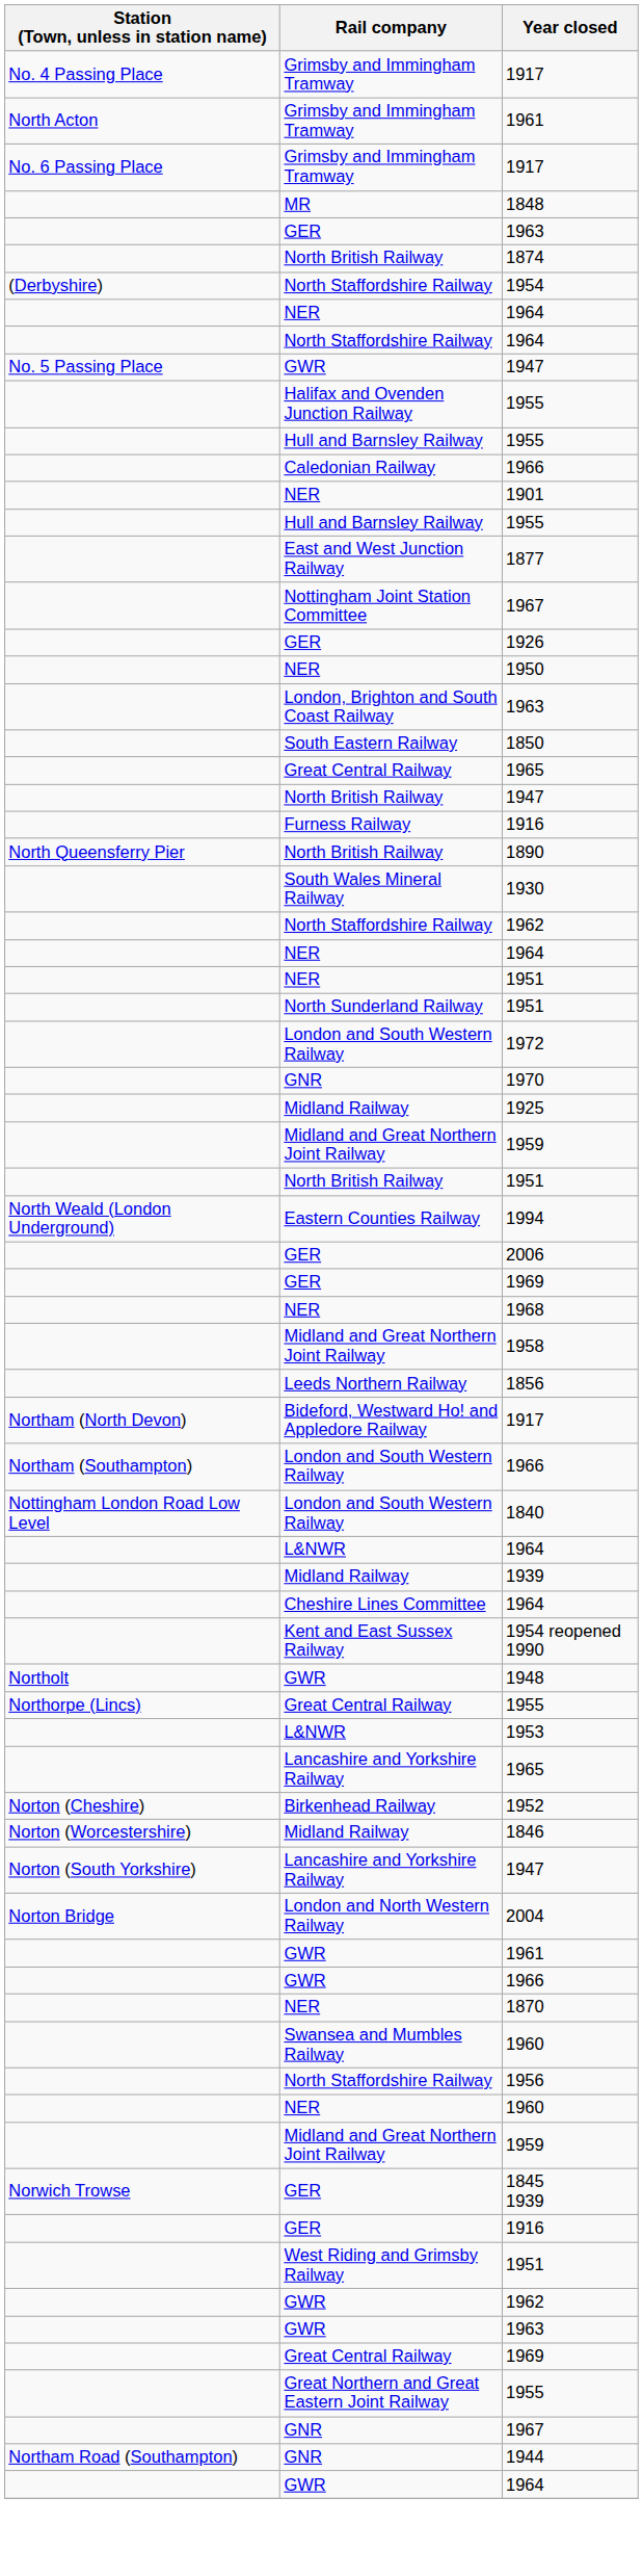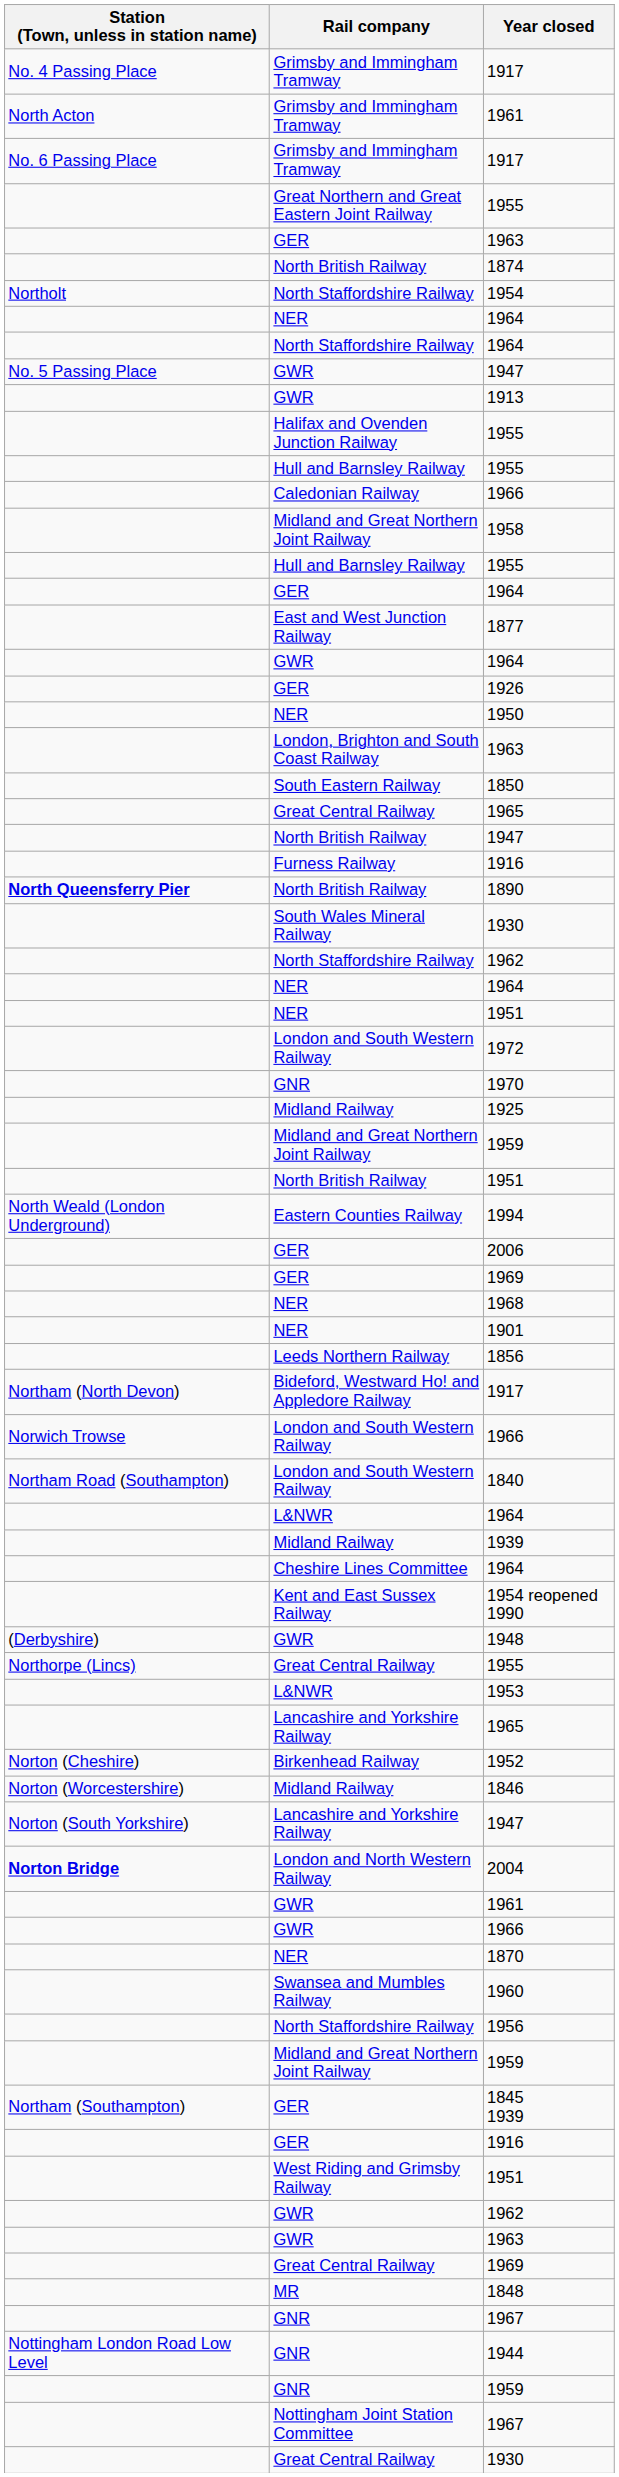 <table class="wikitable sortable">
 <tr>
 <th style="width:250px">Station<br>(Town, unless in station name)</th>
 <th style="width:200px">Rail company</th>
 <th style="width:120px">Year closed</th>
 </tr>
 <tr>
 <td><a href='#'>No. 4 Passing Place</a></td>
 <td><a href='#'>Grimsby and Immingham Tramway</a></td>
 <td>1917</td>
 </tr>
 <tr>
 <td><a href='#'>North Acton</a></td>
 <td><a href='#'>Grimsby and Immingham Tramway</a></td>
 <td>1961</td>
 </tr>
 <tr>
 <td><a href='#'>No. 6 Passing Place</a></td>
 <td><a href='#'>Grimsby and Immingham Tramway</a></td>
 <td>1917</td>
 </tr>
 <tr>
 <td></td>
-<td><a href='#'>MR</a></td>
-<td>1848</td>
+<td><a href='#'>Great Northern and Great Eastern Joint Railway</a></td>
+<td>1955</td>
 </tr>
 <tr>
 <td></td>
 <td><a href='#'>GER</a></td>
 <td>1963</td>
 </tr>
 <tr>
 <td></td>
 <td><a href='#'>North British Railway</a></td>
 <td>1874</td>
 </tr>
 <tr>
-<td> (<a href='#'>Derbyshire</a>)</td>
+<td><a href='#'>Northolt</a></td>
 <td><a href='#'>North Staffordshire Railway</a></td>
 <td>1954</td>
 </tr>
 <tr>
 <td></td>
 <td><a href='#'>NER</a></td>
 <td>1964</td>
 </tr>
 <tr>
 <td></td>
 <td><a href='#'>North Staffordshire Railway</a></td>
 <td>1964</td>
 </tr>
 <tr>
 <td><a href='#'>No. 5 Passing Place</a></td>
 <td><a href='#'>GWR</a></td>
 <td>1947</td>
 </tr>
 <tr>
 <td></td>
+<td><a href='#'>GWR</a></td>
+<td>1913</td>
+</tr>
+<tr>
+<td></td>
 <td><a href='#'>Halifax and Ovenden Junction Railway</a></td>
 <td>1955</td>
 </tr>
 <tr>
 <td></td>
 <td><a href='#'>Hull and Barnsley Railway</a></td>
 <td>1955</td>
 </tr>
 <tr>
 <td></td>
 <td><a href='#'>Caledonian Railway</a></td>
 <td>1966</td>
 </tr>
 <tr>
 <td></td>
-<td><a href='#'>NER</a></td>
-<td>1901</td>
+<td><a href='#'>Midland and Great Northern Joint Railway</a></td>
+<td>1958</td>
 </tr>
 <tr>
 <td></td>
 <td><a href='#'>Hull and Barnsley Railway</a></td>
 <td>1955</td>
 </tr>
 <tr>
 <td></td>
+<td><a href='#'>GER</a></td>
+<td>1964</td>
+</tr>
+<tr>
+<td></td>
 <td><a href='#'>East and West Junction Railway</a></td>
 <td>1877</td>
 </tr>
 <tr>
 <td></td>
-<td><a href='#'>Nottingham Joint Station Committee</a></td>
-<td>1967</td>
+<td><a href='#'>GWR</a></td>
+<td>1964</td>
 </tr>
 <tr>
 <td></td>
 <td><a href='#'>GER</a></td>
 <td>1926</td>
 </tr>
 <tr>
 <td></td>
 <td><a href='#'>NER</a></td>
 <td>1950</td>
 </tr>
 <tr>
 <td></td>
 <td><a href='#'>London, Brighton and South Coast Railway</a></td>
 <td>1963</td>
 </tr>
 <tr>
 <td></td>
 <td><a href='#'>South Eastern Railway</a></td>
 <td>1850</td>
 </tr>
 <tr>
 <td></td>
 <td><a href='#'>Great Central Railway</a></td>
 <td>1965</td>
 </tr>
 <tr>
 <td></td>
 <td><a href='#'>North British Railway</a></td>
 <td>1947</td>
 </tr>
 <tr>
 <td></td>
 <td><a href='#'>Furness Railway</a></td>
 <td>1916</td>
 </tr>
 <tr>
-<td><a href='#'>North Queensferry Pier</a></td>
+<td><strong><a href='#'>North Queensferry Pier</a></strong></td>
 <td><a href='#'>North British Railway</a></td>
 <td>1890</td>
 </tr>
 <tr>
 <td></td>
 <td><a href='#'>South Wales Mineral Railway</a></td>
 <td>1930</td>
 </tr>
 <tr>
 <td></td>
 <td><a href='#'>North Staffordshire Railway</a></td>
 <td>1962</td>
 </tr>
 <tr>
 <td></td>
 <td><a href='#'>NER</a></td>
 <td>1964</td>
 </tr>
 <tr>
 <td></td>
 <td><a href='#'>NER</a></td>
-<td>1951</td>
-</tr>
-<tr>
-<td></td>
-<td><a href='#'>North Sunderland Railway</a></td>
 <td>1951</td>
 </tr>
 <tr>
 <td></td>
 <td><a href='#'>London and South Western Railway</a></td>
 <td>1972</td>
 </tr>
 <tr>
 <td></td>
 <td><a href='#'>GNR</a></td>
 <td>1970</td>
 </tr>
 <tr>
 <td></td>
 <td><a href='#'>Midland Railway</a></td>
 <td>1925</td>
 </tr>
 <tr>
 <td></td>
 <td><a href='#'>Midland and Great Northern Joint Railway</a></td>
 <td>1959</td>
 </tr>
 <tr>
 <td></td>
 <td><a href='#'>North British Railway</a></td>
 <td>1951</td>
 </tr>
 <tr>
 <td><a href='#'>North Weald (London Underground)</a></td>
 <td><a href='#'>Eastern Counties Railway</a></td>
 <td>1994</td>
 </tr>
 <tr>
 <td></td>
 <td><a href='#'>GER</a></td>
 <td>2006</td>
 </tr>
 <tr>
 <td></td>
 <td><a href='#'>GER</a></td>
 <td>1969</td>
 </tr>
 <tr>
 <td></td>
 <td><a href='#'>NER</a></td>
 <td>1968</td>
 </tr>
 <tr>
 <td></td>
-<td><a href='#'>Midland and Great Northern Joint Railway</a></td>
-<td>1958</td>
+<td><a href='#'>NER</a></td>
+<td>1901</td>
 </tr>
 <tr>
 <td></td>
 <td><a href='#'>Leeds Northern Railway</a></td>
 <td>1856</td>
 </tr>
 <tr>
 <td><a href='#'>Northam</a> (<a href='#'>North Devon</a>)</td>
 <td><a href='#'>Bideford, Westward Ho! and Appledore Railway</a></td>
 <td>1917</td>
 </tr>
 <tr>
-<td><a href='#'>Northam</a> (<a href='#'>Southampton</a>)</td>
+<td><a href='#'>Norwich Trowse</a></td>
 <td><a href='#'>London and South Western Railway</a></td>
 <td>1966</td>
 </tr>
 <tr>
-<td><a href='#'>Nottingham London Road Low Level</a></td>
+<td><a href='#'>Northam Road</a> (<a href='#'>Southampton</a>)</td>
 <td><a href='#'>London and South Western Railway</a></td>
 <td>1840</td>
 </tr>
 <tr>
 <td></td>
 <td><a href='#'>L&NWR</a></td>
 <td>1964</td>
 </tr>
 <tr>
 <td></td>
 <td><a href='#'>Midland Railway</a></td>
 <td>1939</td>
 </tr>
 <tr>
 <td></td>
 <td><a href='#'>Cheshire Lines Committee</a></td>
 <td>1964</td>
 </tr>
 <tr>
 <td></td>
 <td><a href='#'>Kent and East Sussex Railway</a></td>
 <td>1954 reopened 1990</td>
 </tr>
 <tr>
-<td><a href='#'>Northolt</a></td>
+<td> (<a href='#'>Derbyshire</a>)</td>
 <td><a href='#'>GWR</a></td>
 <td>1948</td>
 </tr>
 <tr>
 <td><a href='#'>Northorpe (Lincs)</a></td>
 <td><a href='#'>Great Central Railway</a></td>
 <td>1955</td>
 </tr>
 <tr>
 <td></td>
 <td><a href='#'>L&NWR</a></td>
 <td>1953</td>
 </tr>
 <tr>
 <td></td>
 <td><a href='#'>Lancashire and Yorkshire Railway</a></td>
 <td>1965</td>
 </tr>
 <tr>
 <td><a href='#'>Norton</a> (<a href='#'>Cheshire</a>)</td>
 <td><a href='#'>Birkenhead Railway</a></td>
 <td>1952</td>
 </tr>
 <tr>
 <td><a href='#'>Norton</a> (<a href='#'>Worcestershire</a>)</td>
 <td><a href='#'>Midland Railway</a></td>
 <td>1846</td>
 </tr>
 <tr>
 <td><a href='#'>Norton</a> (<a href='#'>South Yorkshire</a>)</td>
 <td><a href='#'>Lancashire and Yorkshire Railway</a></td>
 <td>1947</td>
 </tr>
 <tr>
-<td><a href='#'>Norton Bridge</a></td>
+<td><strong><a href='#'>Norton Bridge</a></strong></td>
 <td><a href='#'>London and North Western Railway</a></td>
 <td>2004</td>
 </tr>
 <tr>
 <td></td>
 <td><a href='#'>GWR</a></td>
 <td>1961</td>
 </tr>
 <tr>
 <td></td>
 <td><a href='#'>GWR</a></td>
 <td>1966</td>
 </tr>
 <tr>
 <td></td>
 <td><a href='#'>NER</a></td>
 <td>1870</td>
 </tr>
 <tr>
 <td></td>
 <td><a href='#'>Swansea and Mumbles Railway</a></td>
 <td>1960</td>
 </tr>
 <tr>
 <td></td>
 <td><a href='#'>North Staffordshire Railway</a></td>
 <td>1956</td>
 </tr>
 <tr>
 <td></td>
-<td><a href='#'>NER</a></td>
-<td>1960</td>
-</tr>
-<tr>
-<td></td>
 <td><a href='#'>Midland and Great Northern Joint Railway</a></td>
 <td>1959</td>
 </tr>
 <tr>
-<td><a href='#'>Norwich Trowse</a></td>
+<td><a href='#'>Northam</a> (<a href='#'>Southampton</a>)</td>
 <td><a href='#'>GER</a></td>
 <td>1845<br>1939</td>
 </tr>
 <tr>
 <td></td>
 <td><a href='#'>GER</a></td>
 <td>1916</td>
 </tr>
 <tr>
 <td></td>
 <td><a href='#'>West Riding and Grimsby Railway</a></td>
 <td>1951</td>
 </tr>
 <tr>
 <td></td>
 <td><a href='#'>GWR</a></td>
 <td>1962</td>
 </tr>
 <tr>
 <td></td>
 <td><a href='#'>GWR</a></td>
 <td>1963</td>
 </tr>
 <tr>
 <td></td>
 <td><a href='#'>Great Central Railway</a></td>
 <td>1969</td>
 </tr>
 <tr>
 <td></td>
-<td><a href='#'>Great Northern and Great Eastern Joint Railway</a></td>
-<td>1955</td>
+<td><a href='#'>MR</a></td>
+<td>1848</td>
 </tr>
 <tr>
 <td></td>
 <td><a href='#'>GNR</a></td>
 <td>1967</td>
 </tr>
 <tr>
-<td><a href='#'>Northam Road</a> (<a href='#'>Southampton</a>)</td>
+<td><a href='#'>Nottingham London Road Low Level</a></td>
 <td><a href='#'>GNR</a></td>
 <td>1944</td>
 </tr>
 <tr>
 <td></td>
-<td><a href='#'>GWR</a></td>
-<td>1964</td>
+<td><a href='#'>GNR</a></td>
+<td>1959</td>
+</tr>
+<tr>
+<td></td>
+<td><a href='#'>Nottingham Joint Station Committee</a></td>
+<td>1967</td>
+</tr>
+<tr>
+<td></td>
+<td><a href='#'>Great Central Railway</a></td>
+<td>1930</td>
 </tr>
 <tr>
 </tr>
 </table>
